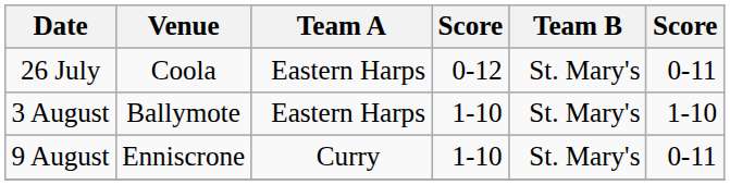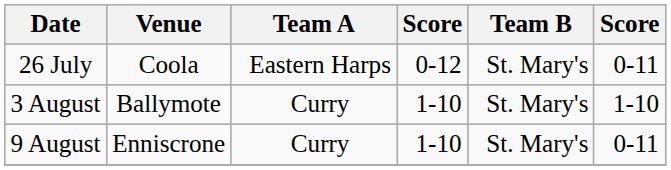 <table class="wikitable">
 <tr>
 <th>Date</th>
 <th>Venue</th>
 <th>Team A</th>
 <th>Score</th>
 <th>Team B</th>
 <th>Score</th>
 </tr>
 <tr align="center">
 <td>26 July</td>
 <td>Coola</td>
 <td>  Eastern Harps</td>
 <td>  0-12</td>
 <td>  St. Mary's</td>
 <td>  0-11</td>
 </tr>
 <tr align="center">
 <td>3 August</td>
 <td>Ballymote</td>
-<td>  Eastern Harps</td>
+<td>  Curry</td>
 <td>  1-10</td>
 <td>  St. Mary's</td>
 <td>  1-10</td>
 </tr>
 <tr align="center">
 <td>9 August</td>
 <td>Enniscrone</td>
 <td>  Curry</td>
 <td>  1-10</td>
 <td>  St. Mary's</td>
 <td>  0-11</td>
 </tr>
 <tr align="center">
 </tr>
 </table>
